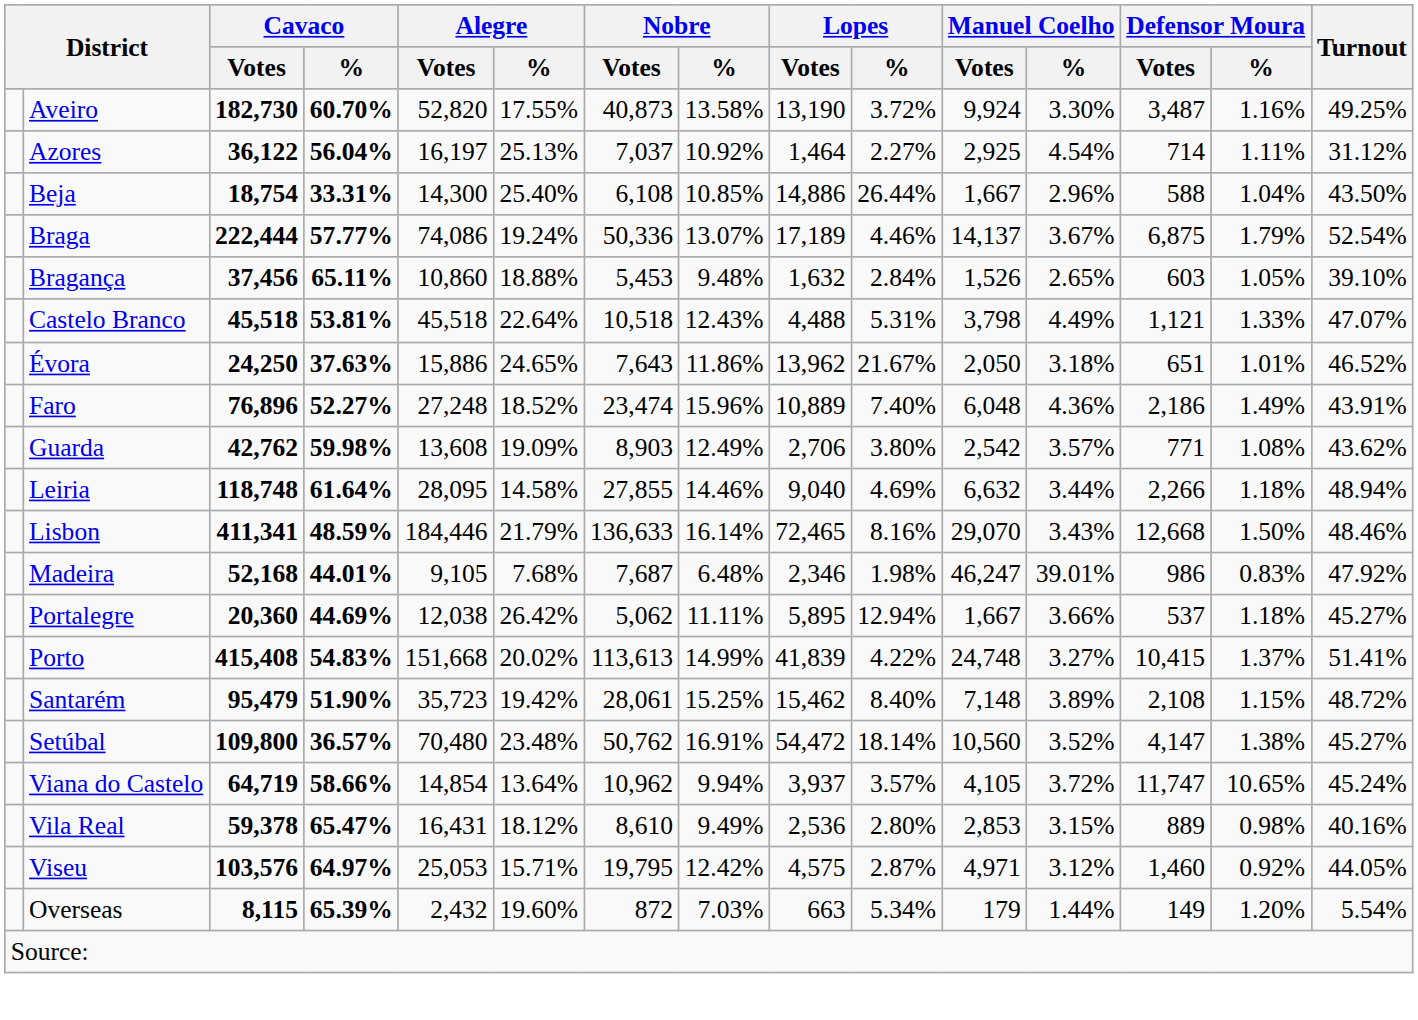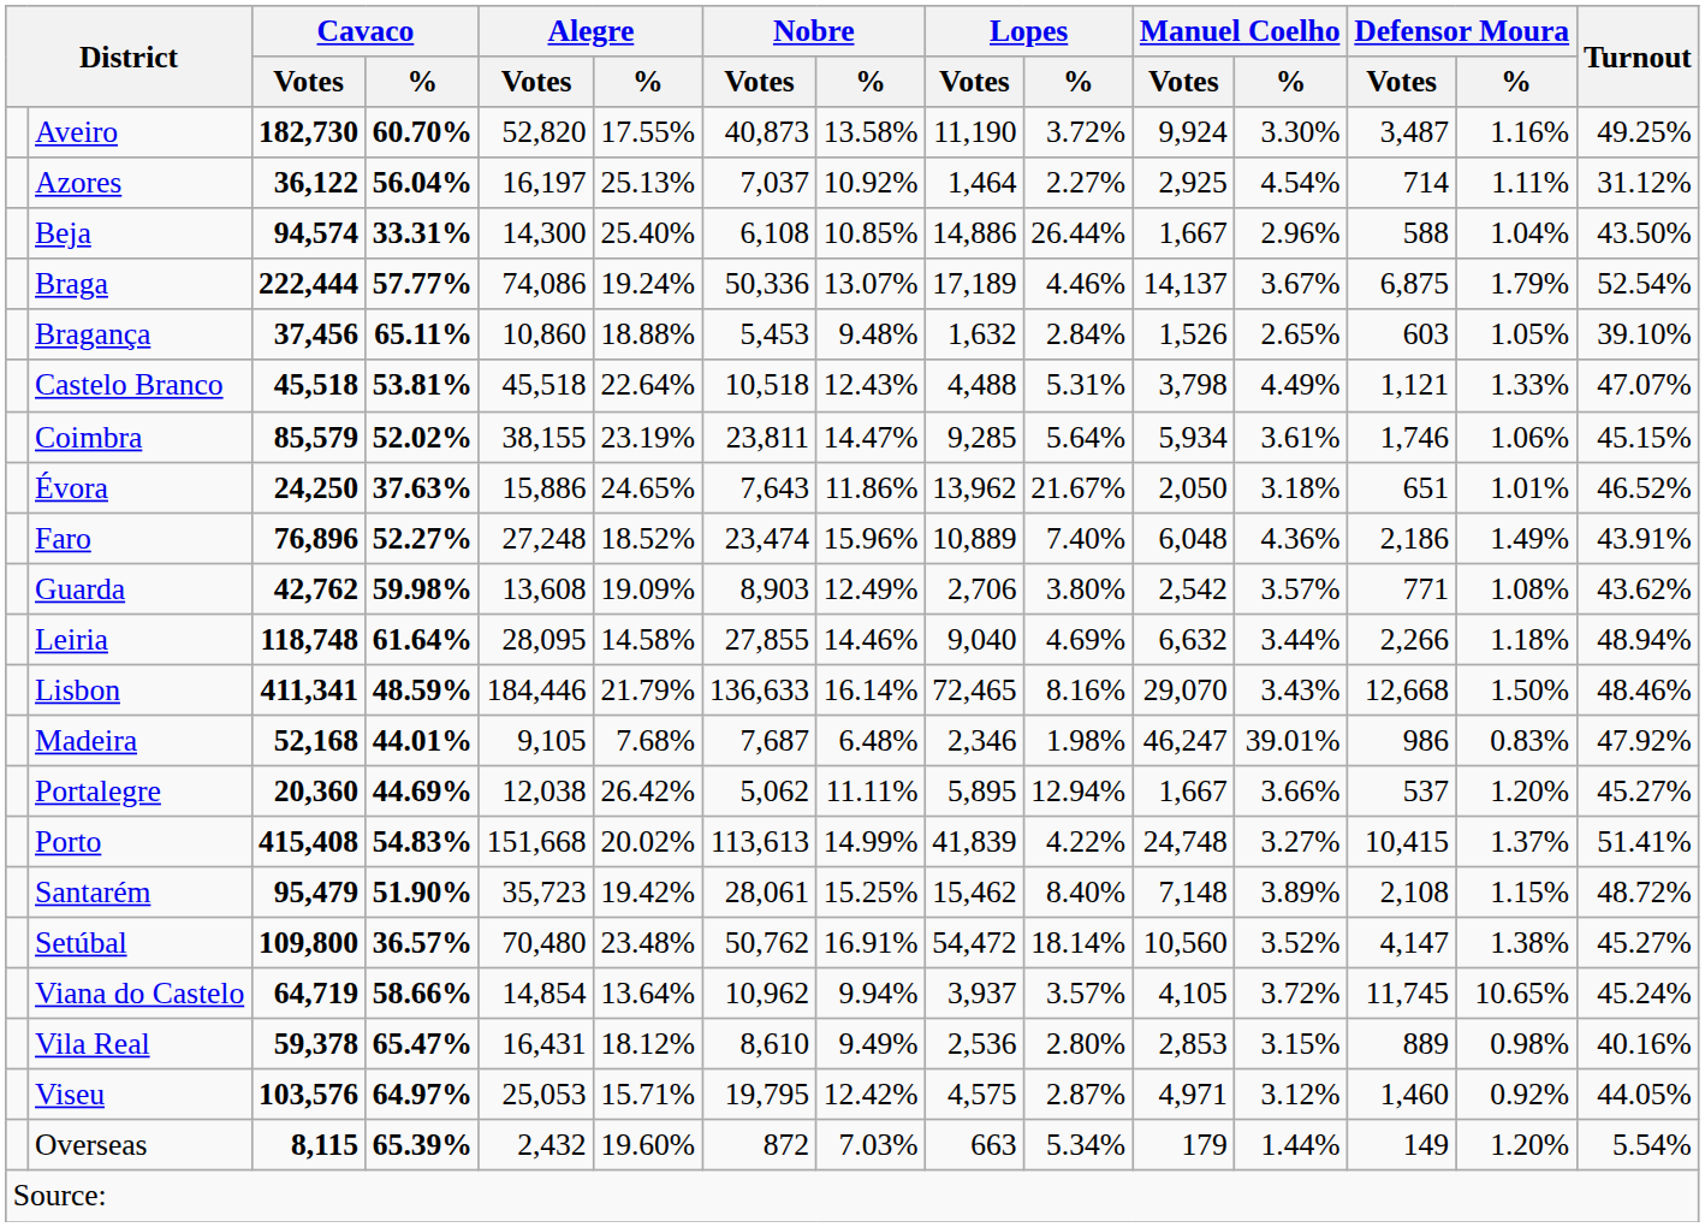 <table class="wikitable sortable" style="text-align:right; font-size:95%">
 <tr>
 <th colspan="2" rowspan="2">District</th>
 <th colspan="2"><a href='#'>Cavaco</a></th>
 <th colspan="2"><a href='#'>Alegre</a></th>
 <th colspan="2"><a href='#'>Nobre</a></th>
 <th colspan="2"><a href='#'>Lopes</a></th>
 <th colspan="2"><a href='#'>Manuel Coelho</a></th>
 <th colspan="2"><a href='#'>Defensor Moura</a></th>
 <th rowspan="2">Turnout</th>
 </tr>
 <tr>
 <th>Votes</th>
 <th>%</th>
 <th>Votes</th>
 <th>%</th>
 <th>Votes</th>
 <th>%</th>
 <th>Votes</th>
 <th>%</th>
 <th>Votes</th>
 <th>%</th>
 <th>Votes</th>
 <th>%</th>
 </tr>
 <tr>
 <td> </td>
 <td style="text-align:left;"><a href='#'>Aveiro</a></td>
 <td><strong>182,730</strong></td>
 <td><strong>60.70%</strong></td>
 <td>52,820</td>
 <td>17.55%</td>
 <td>40,873</td>
 <td>13.58%</td>
-<td>13,190</td>
+<td>11,190</td>
 <td>3.72%</td>
 <td>9,924</td>
 <td>3.30%</td>
 <td>3,487</td>
 <td>1.16%</td>
 <td>49.25%</td>
 </tr>
 <tr>
 <td> </td>
 <td style="text-align:left;"><a href='#'>Azores</a></td>
 <td><strong>36,122</strong></td>
 <td><strong>56.04%</strong></td>
 <td>16,197</td>
 <td>25.13%</td>
 <td>7,037</td>
 <td>10.92%</td>
 <td>1,464</td>
 <td>2.27%</td>
 <td>2,925</td>
 <td>4.54%</td>
 <td>714</td>
 <td>1.11%</td>
 <td>31.12%</td>
 </tr>
 <tr>
 <td> </td>
 <td style="text-align:left;"><a href='#'>Beja</a></td>
-<td><strong>18,754</strong></td>
+<td><strong>94,574</strong></td>
 <td><strong>33.31%</strong></td>
 <td>14,300</td>
 <td>25.40%</td>
 <td>6,108</td>
 <td>10.85%</td>
 <td>14,886</td>
 <td>26.44%</td>
 <td>1,667</td>
 <td>2.96%</td>
 <td>588</td>
 <td>1.04%</td>
 <td>43.50%</td>
 </tr>
 <tr>
 <td> </td>
 <td style="text-align:left;"><a href='#'>Braga</a></td>
 <td><strong>222,444</strong></td>
 <td><strong>57.77%</strong></td>
 <td>74,086</td>
 <td>19.24%</td>
 <td>50,336</td>
 <td>13.07%</td>
 <td>17,189</td>
 <td>4.46%</td>
 <td>14,137</td>
 <td>3.67%</td>
 <td>6,875</td>
 <td>1.79%</td>
 <td>52.54%</td>
 </tr>
 <tr>
 <td> </td>
 <td style="text-align:left;"><a href='#'>Bragança</a></td>
 <td><strong>37,456</strong></td>
 <td><strong>65.11%</strong></td>
 <td>10,860</td>
 <td>18.88%</td>
 <td>5,453</td>
 <td>9.48%</td>
 <td>1,632</td>
 <td>2.84%</td>
 <td>1,526</td>
 <td>2.65%</td>
 <td>603</td>
 <td>1.05%</td>
 <td>39.10%</td>
 </tr>
 <tr>
 <td> </td>
 <td style="text-align:left;"><a href='#'>Castelo Branco</a></td>
 <td><strong>45,518</strong></td>
 <td><strong>53.81%</strong></td>
 <td>45,518</td>
 <td>22.64%</td>
 <td>10,518</td>
 <td>12.43%</td>
 <td>4,488</td>
 <td>5.31%</td>
 <td>3,798</td>
 <td>4.49%</td>
 <td>1,121</td>
 <td>1.33%</td>
 <td>47.07%</td>
+</tr>
+<tr>
+<td> </td>
+<td style="text-align:left;"><a href='#'>Coimbra</a></td>
+<td><strong>85,579</strong></td>
+<td><strong>52.02%</strong></td>
+<td>38,155</td>
+<td>23.19%</td>
+<td>23,811</td>
+<td>14.47%</td>
+<td>9,285</td>
+<td>5.64%</td>
+<td>5,934</td>
+<td>3.61%</td>
+<td>1,746</td>
+<td>1.06%</td>
+<td>45.15%</td>
 </tr>
 <tr>
 <td> </td>
 <td style="text-align:left;"><a href='#'>Évora</a></td>
 <td><strong>24,250</strong></td>
 <td><strong>37.63%</strong></td>
 <td>15,886</td>
 <td>24.65%</td>
 <td>7,643</td>
 <td>11.86%</td>
 <td>13,962</td>
 <td>21.67%</td>
 <td>2,050</td>
 <td>3.18%</td>
 <td>651</td>
 <td>1.01%</td>
 <td>46.52%</td>
 </tr>
 <tr>
 <td> </td>
 <td style="text-align:left;"><a href='#'>Faro</a></td>
 <td><strong>76,896</strong></td>
 <td><strong>52.27%</strong></td>
 <td>27,248</td>
 <td>18.52%</td>
 <td>23,474</td>
 <td>15.96%</td>
 <td>10,889</td>
 <td>7.40%</td>
 <td>6,048</td>
 <td>4.36%</td>
 <td>2,186</td>
 <td>1.49%</td>
 <td>43.91%</td>
 </tr>
 <tr>
 <td> </td>
 <td style="text-align:left;"><a href='#'>Guarda</a></td>
 <td><strong>42,762</strong></td>
 <td><strong>59.98%</strong></td>
 <td>13,608</td>
 <td>19.09%</td>
 <td>8,903</td>
 <td>12.49%</td>
 <td>2,706</td>
 <td>3.80%</td>
 <td>2,542</td>
 <td>3.57%</td>
 <td>771</td>
 <td>1.08%</td>
 <td>43.62%</td>
 </tr>
 <tr>
 <td> </td>
 <td style="text-align:left;"><a href='#'>Leiria</a></td>
 <td><strong>118,748</strong></td>
 <td><strong>61.64%</strong></td>
 <td>28,095</td>
 <td>14.58%</td>
 <td>27,855</td>
 <td>14.46%</td>
 <td>9,040</td>
 <td>4.69%</td>
 <td>6,632</td>
 <td>3.44%</td>
 <td>2,266</td>
 <td>1.18%</td>
 <td>48.94%</td>
 </tr>
 <tr>
 <td> </td>
 <td style="text-align:left;"><a href='#'>Lisbon</a></td>
 <td><strong>411,341</strong></td>
 <td><strong>48.59%</strong></td>
 <td>184,446</td>
 <td>21.79%</td>
 <td>136,633</td>
 <td>16.14%</td>
 <td>72,465</td>
 <td>8.16%</td>
 <td>29,070</td>
 <td>3.43%</td>
 <td>12,668</td>
 <td>1.50%</td>
 <td>48.46%</td>
 </tr>
 <tr>
 <td> </td>
 <td style="text-align:left;"><a href='#'>Madeira</a></td>
 <td><strong>52,168</strong></td>
 <td><strong>44.01%</strong></td>
 <td>9,105</td>
 <td>7.68%</td>
 <td>7,687</td>
 <td>6.48%</td>
 <td>2,346</td>
 <td>1.98%</td>
 <td>46,247</td>
 <td>39.01%</td>
 <td>986</td>
 <td>0.83%</td>
 <td>47.92%</td>
 </tr>
 <tr>
 <td> </td>
 <td style="text-align:left;"><a href='#'>Portalegre</a></td>
 <td><strong>20,360</strong></td>
 <td><strong>44.69%</strong></td>
 <td>12,038</td>
 <td>26.42%</td>
 <td>5,062</td>
 <td>11.11%</td>
 <td>5,895</td>
 <td>12.94%</td>
 <td>1,667</td>
 <td>3.66%</td>
 <td>537</td>
-<td>1.18%</td>
+<td>1.20%</td>
 <td>45.27%</td>
 </tr>
 <tr>
 <td> </td>
 <td style="text-align:left;"><a href='#'>Porto</a></td>
 <td><strong>415,408</strong></td>
 <td><strong>54.83%</strong></td>
 <td>151,668</td>
 <td>20.02%</td>
 <td>113,613</td>
 <td>14.99%</td>
 <td>41,839</td>
 <td>4.22%</td>
 <td>24,748</td>
 <td>3.27%</td>
 <td>10,415</td>
 <td>1.37%</td>
 <td>51.41%</td>
 </tr>
 <tr>
 <td> </td>
 <td style="text-align:left;"><a href='#'>Santarém</a></td>
 <td><strong>95,479</strong></td>
 <td><strong>51.90%</strong></td>
 <td>35,723</td>
 <td>19.42%</td>
 <td>28,061</td>
 <td>15.25%</td>
 <td>15,462</td>
 <td>8.40%</td>
 <td>7,148</td>
 <td>3.89%</td>
 <td>2,108</td>
 <td>1.15%</td>
 <td>48.72%</td>
 </tr>
 <tr>
 <td> </td>
 <td style="text-align:left;"><a href='#'>Setúbal</a></td>
 <td><strong>109,800</strong></td>
 <td><strong>36.57%</strong></td>
 <td>70,480</td>
 <td>23.48%</td>
 <td>50,762</td>
 <td>16.91%</td>
 <td>54,472</td>
 <td>18.14%</td>
 <td>10,560</td>
 <td>3.52%</td>
 <td>4,147</td>
 <td>1.38%</td>
 <td>45.27%</td>
 </tr>
 <tr>
 <td> </td>
 <td style="text-align:left;"><a href='#'>Viana do Castelo</a></td>
 <td><strong>64,719</strong></td>
 <td><strong>58.66%</strong></td>
 <td>14,854</td>
 <td>13.64%</td>
 <td>10,962</td>
 <td>9.94%</td>
 <td>3,937</td>
 <td>3.57%</td>
 <td>4,105</td>
 <td>3.72%</td>
-<td>11,747</td>
+<td>11,745</td>
 <td>10.65%</td>
 <td>45.24%</td>
 </tr>
 <tr>
 <td> </td>
 <td style="text-align:left;"><a href='#'>Vila Real</a></td>
 <td><strong>59,378</strong></td>
 <td><strong>65.47%</strong></td>
 <td>16,431</td>
 <td>18.12%</td>
 <td>8,610</td>
 <td>9.49%</td>
 <td>2,536</td>
 <td>2.80%</td>
 <td>2,853</td>
 <td>3.15%</td>
 <td>889</td>
 <td>0.98%</td>
 <td>40.16%</td>
 </tr>
 <tr>
 <td> </td>
 <td style="text-align:left;"><a href='#'>Viseu</a></td>
 <td><strong>103,576</strong></td>
 <td><strong>64.97%</strong></td>
 <td>25,053</td>
 <td>15.71%</td>
 <td>19,795</td>
 <td>12.42%</td>
 <td>4,575</td>
 <td>2.87%</td>
 <td>4,971</td>
 <td>3.12%</td>
 <td>1,460</td>
 <td>0.92%</td>
 <td>44.05%</td>
 </tr>
 <tr>
 <td> </td>
 <td style="text-align:left;">Overseas</td>
 <td><strong>8,115</strong></td>
 <td><strong>65.39%</strong></td>
 <td>2,432</td>
 <td>19.60%</td>
 <td>872</td>
 <td>7.03%</td>
 <td>663</td>
 <td>5.34%</td>
 <td>179</td>
 <td>1.44%</td>
 <td>149</td>
 <td>1.20%</td>
 <td>5.54%</td>
 </tr>
 <tr class="sortbottom">
 <td colspan="15" style="text-align:left;">Source: </td>
 </tr>
 </table>
